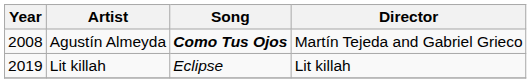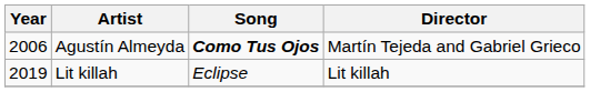 <table class="wikitable" style="font-size: 95%;">
 <tr>
 <th>Year</th>
 <th>Artist</th>
 <th>Song</th>
 <th>Director</th>
 </tr>
 <tr>
-<td>2008</td>
+<td>2006</td>
 <td>Agustín Almeyda</td>
 <td><strong><em>Como Tus Ojos</em></strong></td>
 <td>Martín Tejeda and Gabriel Grieco</td>
 </tr>
 <tr>
 <td>2019</td>
 <td>Lit killah</td>
 <td><em>Eclipse</em></td>
 <td>Lit killah</td>
 </tr>
 <tr>
 </tr>
 </table>
